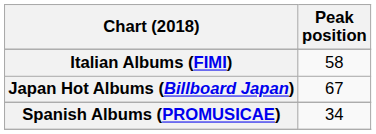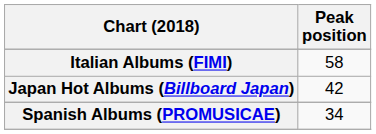 <table class="wikitable sortable plainrowheaders" style="text-align:center">
 <tr>
 <th scope="col">Chart (2018)</th>
 <th scope="col">Peak<br> position</th>
 </tr>
 <tr>
 </tr>
 <tr>
 </tr>
 <tr>
 </tr>
 <tr>
 </tr>
 <tr>
 </tr>
 <tr>
 </tr>
 <tr>
 </tr>
 <tr>
 <th scope="row">Italian Albums (<a href='#'>FIMI</a>)</th>
 <td>58</td>
 </tr>
 <tr>
 <th scope="row">Japan Hot Albums (<em><a href='#'>Billboard Japan</a></em>)</th>
-<td>67</td>
+<td>42</td>
 </tr>
 <tr>
 </tr>
 <tr>
 </tr>
 <tr>
 <th scope="row">Spanish Albums (<a href='#'>PROMUSICAE</a>)</th>
 <td>34</td>
 </tr>
 <tr>
 </tr>
 <tr>
 </tr>
 <tr>
 </tr>
 <tr>
 </tr>
 <tr>
 </tr>
 </table>
